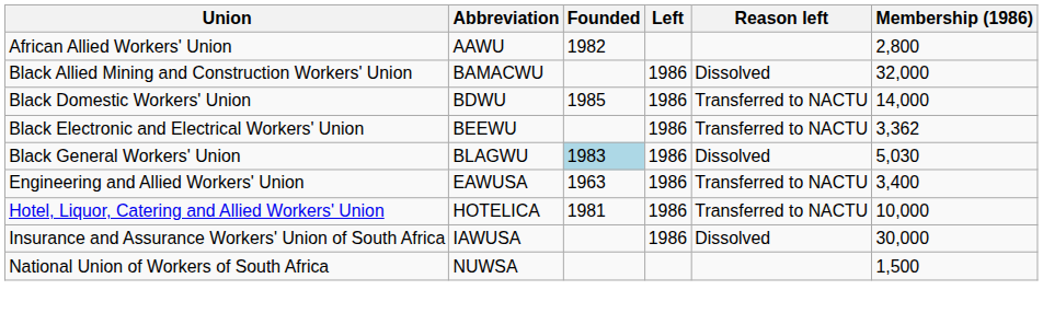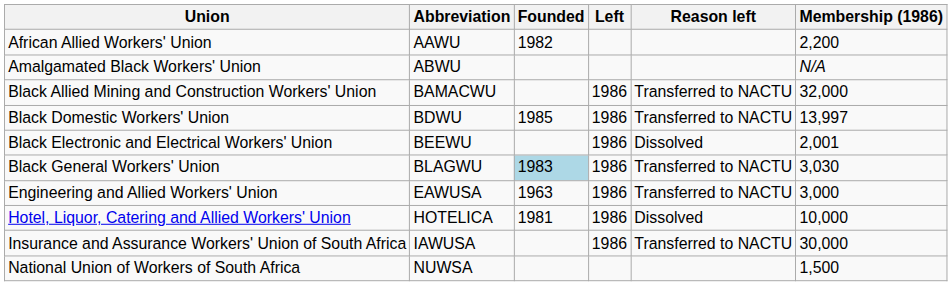 <table class="wikitable sortable">
 <tr>
 <th>Union</th>
 <th>Abbreviation</th>
 <th>Founded</th>
 <th>Left</th>
 <th>Reason left</th>
 <th>Membership (1986)</th>
 </tr>
 <tr>
 <td>African Allied Workers' Union</td>
 <td>AAWU</td>
 <td>1982</td>
 <td></td>
 <td></td>
-<td>2,800</td>
+<td>2,200</td>
+</tr>
+<tr>
+<td>Amalgamated Black Workers' Union</td>
+<td>ABWU</td>
+<td></td>
+<td></td>
+<td></td>
+<td><em>N/A</em></td>
 </tr>
 <tr>
 <td>Black Allied Mining and Construction Workers' Union</td>
 <td>BAMACWU</td>
 <td></td>
 <td>1986</td>
-<td>Dissolved</td>
+<td>Transferred to NACTU</td>
 <td>32,000</td>
 </tr>
 <tr>
 <td>Black Domestic Workers' Union</td>
 <td>BDWU</td>
 <td>1985</td>
 <td>1986</td>
 <td>Transferred to NACTU</td>
-<td>14,000</td>
+<td>13,997</td>
 </tr>
 <tr>
 <td>Black Electronic and Electrical Workers' Union</td>
 <td>BEEWU</td>
 <td></td>
 <td>1986</td>
-<td>Transferred to NACTU</td>
-<td>3,362</td>
+<td>Dissolved</td>
+<td>2,001</td>
 </tr>
 <tr>
 <td>Black General Workers' Union</td>
 <td>BLAGWU</td>
 <td style="background: lightblue;">1983</td>
 <td>1986</td>
-<td>Dissolved</td>
-<td>5,030</td>
+<td>Transferred to NACTU</td>
+<td>3,030</td>
 </tr>
 <tr>
 <td>Engineering and Allied Workers' Union</td>
 <td>EAWUSA</td>
 <td>1963</td>
 <td>1986</td>
 <td>Transferred to NACTU</td>
-<td>3,400</td>
+<td>3,000</td>
 </tr>
 <tr>
 <td><a href='#'>Hotel, Liquor, Catering and Allied Workers' Union</a></td>
 <td>HOTELICA</td>
 <td>1981</td>
 <td>1986</td>
-<td>Transferred to NACTU</td>
+<td>Dissolved</td>
 <td>10,000</td>
 </tr>
 <tr>
 <td>Insurance and Assurance Workers' Union of South Africa</td>
 <td>IAWUSA</td>
 <td></td>
 <td>1986</td>
-<td>Dissolved</td>
+<td>Transferred to NACTU</td>
 <td>30,000</td>
 </tr>
 <tr>
 <td>National Union of Workers of South Africa</td>
 <td>NUWSA</td>
 <td></td>
 <td></td>
 <td></td>
 <td>1,500</td>
 </tr>
 </table>
